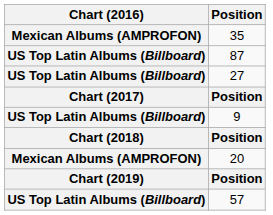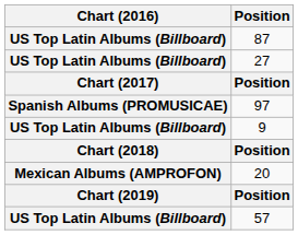 <table class="wikitable sortable plainrowheaders" style="text-align:center">
 <tr>
 <th scope="col">Chart (2016)</th>
 <th scope="col">Position</th>
-</tr>
-<tr>
-<th scope="row">Mexican Albums (AMPROFON)</th>
-<td>35</td>
 </tr>
 <tr>
 <th scope="row">US Top Latin Albums (<em>Billboard</em>)</th>
 <td>87</td>
 </tr>
 <tr>
 <th scope="row">US Top Latin Albums (<em>Billboard</em>)</th>
 <td>27</td>
 </tr>
 <tr>
 <th scope="col">Chart (2017)</th>
 <th scope="col">Position</th>
+</tr>
+<tr>
+<th scope="row">Spanish Albums (PROMUSICAE)</th>
+<td>97</td>
 </tr>
 <tr>
 <th scope="row">US Top Latin Albums (<em>Billboard</em>)</th>
 <td>9</td>
 </tr>
 <tr>
 <th scope="col">Chart (2018)</th>
 <th scope="col">Position</th>
 </tr>
 <tr>
 <th scope="row">Mexican Albums (AMPROFON)</th>
 <td>20</td>
 </tr>
 <tr>
 <th scope="col">Chart (2019)</th>
 <th scope="col">Position</th>
 </tr>
 <tr>
 <th scope="row">US Top Latin Albums (<em>Billboard</em>)</th>
 <td>57</td>
 </tr>
 </table>
